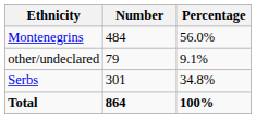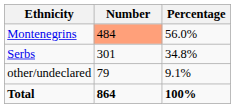 <table class="wikitable">
 <tr>
 <th width="100px">Ethnicity</th>
 <th width="80px">Number</th>
 <th width="80px">Percentage</th>
 </tr>
 <tr>
 <td><a href='#'>Montenegrins</a></td>
-<td>484</td>
+<td style="background: lightsalmon;">484</td>
 <td>56.0%</td>
+</tr>
+<tr>
+<td><a href='#'>Serbs</a></td>
+<td>301</td>
+<td>34.8%</td>
 </tr>
 <tr>
 <td>other/undeclared</td>
 <td>79</td>
 <td>9.1%</td>
 </tr>
 <tr>
-<td><a href='#'>Serbs</a></td>
-<td>301</td>
-<td>34.8%</td>
-</tr>
-<tr>
 <td><strong>Total</strong></td>
 <td><strong>864</strong></td>
 <td><strong>100%</strong></td>
 </tr>
 </table>
